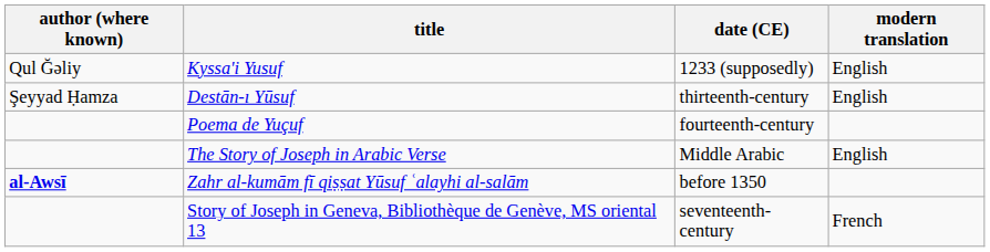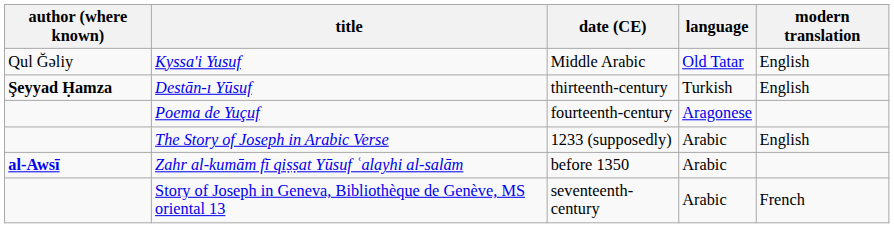 <table class="wikitable">
 <tr>
 <th>author (where known)</th>
 <th>title</th>
 <th>date (CE)</th>
+<th>language</th>
 <th>modern translation</th>
 </tr>
 <tr>
 <td>Qul Ğəliy</td>
 <td><em><a href='#'>Kyssa'i Yusuf</a></em></td>
-<td>1233 (supposedly)</td>
+<td>Middle Arabic</td>
+<td><a href='#'>Old Tatar</a></td>
 <td>English</td>
 </tr>
 <tr>
-<td>Şeyyad Ḥamza</td>
+<td><strong>Şeyyad Ḥamza</strong></td>
 <td><em><a href='#'>Destān-ı Yūsuf</a></em></td>
 <td>thirteenth-century</td>
+<td>Turkish</td>
 <td>English</td>
 </tr>
 <tr>
 <td></td>
 <td><em><a href='#'>Poema de Yuçuf</a></em></td>
 <td>fourteenth-century</td>
+<td><a href='#'>Aragonese</a></td>
 <td></td>
 </tr>
 <tr>
 <td></td>
 <td><em><a href='#'>The Story of Joseph in Arabic Verse</a></em></td>
-<td>Middle Arabic</td>
+<td>1233 (supposedly)</td>
+<td>Arabic</td>
 <td>English</td>
 </tr>
 <tr>
 <td><strong><a href='#'>al-Awsī</a></strong></td>
 <td><em><a href='#'>Zahr al-kumām fī qiṣṣat Yūsuf ʿalayhi al-salām</a></em></td>
 <td>before 1350</td>
+<td>Arabic</td>
 <td></td>
 </tr>
 <tr>
 <td></td>
 <td><a href='#'>Story of Joseph in Geneva, Bibliothèque de Genève, MS oriental 13</a></td>
 <td>seventeenth-century</td>
+<td>Arabic</td>
 <td>French</td>
 </tr>
 </table>
